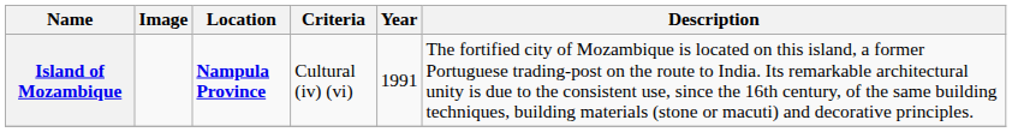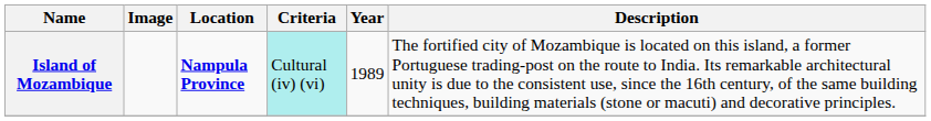 <table class="wikitable sortable">
 <tr>
 <th>Name</th>
 <th>Image</th>
 <th>Location</th>
 <th>Criteria</th>
 <th>Year</th>
 <th><strong>Description</strong></th>
 </tr>
 <tr>
 <th scope="row"><a href='#'>Island of Mozambique</a></th>
 <td></td>
 <td><strong><a href='#'>Nampula Province</a></strong></td>
-<td>Cultural (iv) (vi)</td>
-<td>1991</td>
+<td style="background: paleturquoise;">Cultural (iv) (vi)</td>
+<td>1989</td>
 <td>The fortified city of Mozambique is located on this island, a former Portuguese trading-post on the route to India. Its remarkable architectural unity is due to the consistent use, since the 16th century, of the same building techniques, building materials (stone or macuti) and decorative principles.</td>
 </tr>
 <tr>
 </tr>
 </table>
